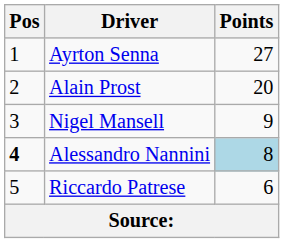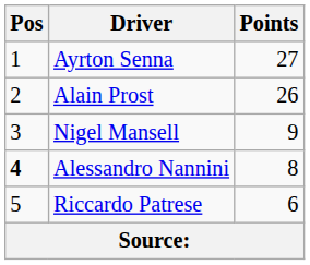 <table class="wikitable" style="font-size: 95%;">
 <tr>
 <th>Pos</th>
 <th>Driver</th>
 <th>Points</th>
 </tr>
 <tr>
 <td>1</td>
 <td> <a href='#'>Ayrton Senna</a></td>
 <td align=right>27</td>
 </tr>
 <tr>
 <td>2</td>
 <td> <a href='#'>Alain Prost</a></td>
-<td align=right>20</td>
+<td align=right>26</td>
 </tr>
 <tr>
 <td>3</td>
 <td> <a href='#'>Nigel Mansell</a></td>
 <td align=right>9</td>
 </tr>
 <tr>
 <td><strong>4</strong></td>
 <td> <a href='#'>Alessandro Nannini</a></td>
-<td align=right style="background: lightblue;">8</td>
+<td align=right>8</td>
 </tr>
 <tr>
 <td>5</td>
 <td> <a href='#'>Riccardo Patrese</a></td>
 <td align=right>6</td>
 </tr>
 <tr>
 <th colspan=4>Source: </th>
 </tr>
 </table>
